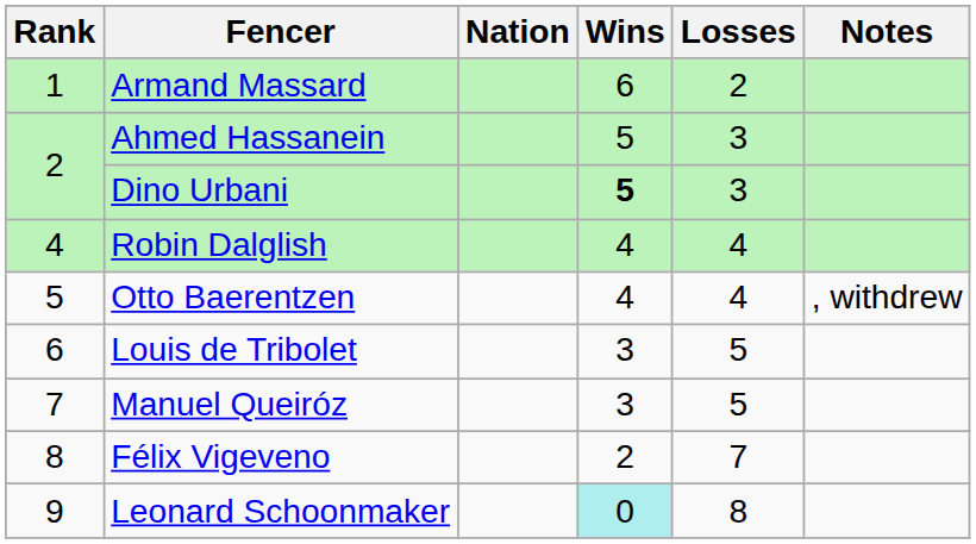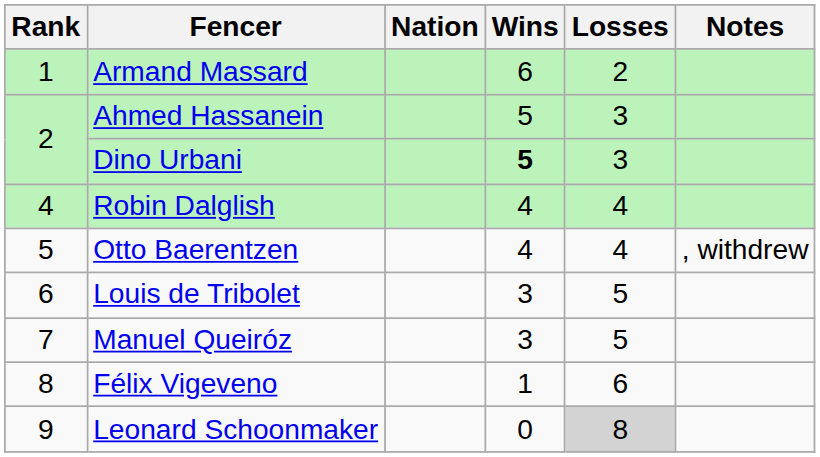 <table class="wikitable sortable" style="text-align:center">
 <tr>
 <th>Rank</th>
 <th>Fencer</th>
 <th>Nation</th>
 <th>Wins</th>
 <th>Losses</th>
 <th>Notes</th>
 </tr>
 <tr bgcolor=bbf3bb>
 <td>1</td>
 <td align=left><a href='#'>Armand Massard</a></td>
 <td align=left></td>
 <td>6</td>
 <td>2</td>
 <td></td>
 </tr>
 <tr bgcolor=bbf3bb>
 <td rowspan=2>2</td>
 <td align=left><a href='#'>Ahmed Hassanein</a></td>
 <td align=left></td>
 <td>5</td>
 <td>3</td>
 <td></td>
 </tr>
 <tr bgcolor=bbf3bb>
 <td align=left><a href='#'>Dino Urbani</a></td>
 <td align=left></td>
 <td><strong>5</strong></td>
 <td>3</td>
 <td></td>
 </tr>
 <tr bgcolor=bbf3bb>
 <td>4</td>
 <td align=left><a href='#'>Robin Dalglish</a></td>
 <td align=left></td>
 <td>4</td>
 <td>4</td>
 <td></td>
 </tr>
 <tr>
 <td>5</td>
 <td align=left><a href='#'>Otto Baerentzen</a></td>
 <td align=left></td>
 <td>4</td>
 <td>4</td>
 <td>, withdrew</td>
 </tr>
 <tr>
 <td>6</td>
 <td align=left><a href='#'>Louis de Tribolet</a></td>
 <td align=left></td>
 <td>3</td>
 <td>5</td>
 <td></td>
 </tr>
 <tr>
 <td>7</td>
 <td align=left><a href='#'>Manuel Queiróz</a></td>
 <td align=left></td>
 <td>3</td>
 <td>5</td>
 <td></td>
 </tr>
 <tr>
 <td>8</td>
 <td align=left><a href='#'>Félix Vigeveno</a></td>
 <td align=left></td>
-<td>2</td>
-<td>7</td>
+<td>1</td>
+<td>6</td>
 <td></td>
 </tr>
 <tr>
 <td>9</td>
 <td align=left><a href='#'>Leonard Schoonmaker</a></td>
 <td align=left></td>
-<td style="background: paleturquoise;">0</td>
-<td>8</td>
+<td>0</td>
+<td style="background: lightgrey;">8</td>
 <td></td>
 </tr>
 </table>
